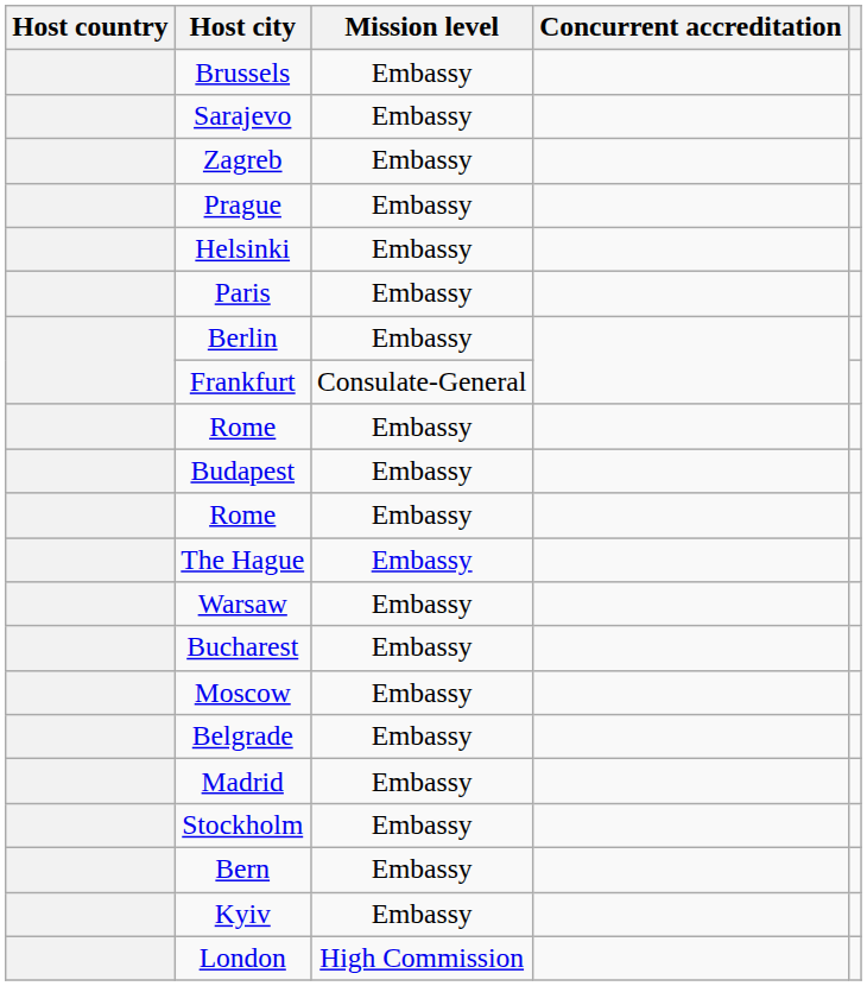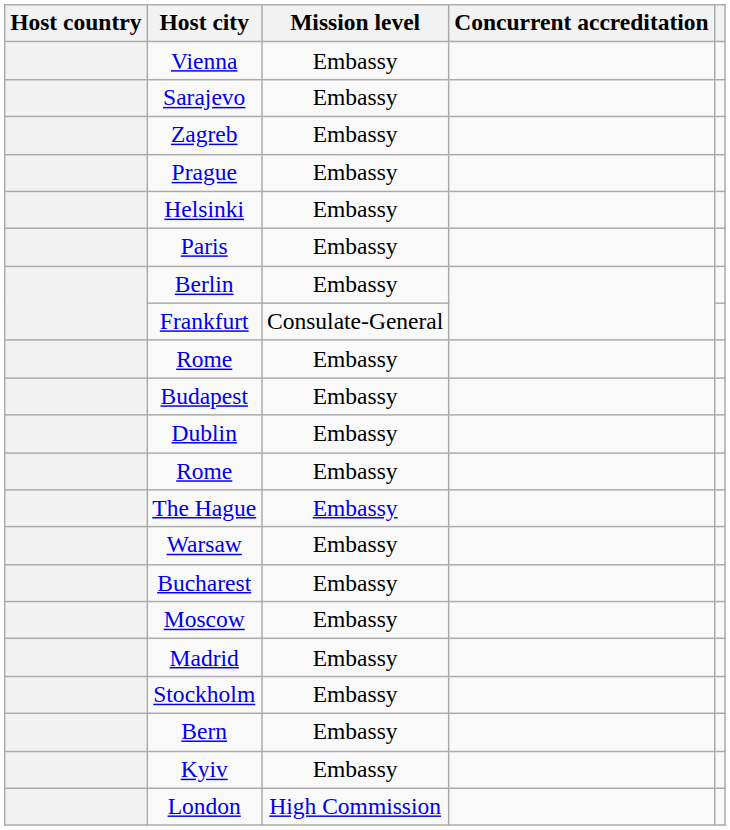 <table class="wikitable plainrowheaders" style="text-align:center;">
 <tr>
 <th scope="col">Host country</th>
 <th scope="col">Host city</th>
 <th scope="col">Mission level</th>
 <th scope="col">Concurrent accreditation</th>
 <th scope="col"></th>
 </tr>
 <tr>
 <th scope="row"></th>
-<td><a href='#'>Brussels</a></td>
+<td><a href='#'>Vienna</a></td>
 <td>Embassy</td>
 <td></td>
 <td></td>
 </tr>
 <tr>
 <th scope="row"></th>
 <td><a href='#'>Sarajevo</a></td>
 <td>Embassy</td>
 <td></td>
 <td></td>
 </tr>
 <tr>
 <th scope="row"></th>
 <td><a href='#'>Zagreb</a></td>
 <td>Embassy</td>
 <td></td>
 <td></td>
 </tr>
 <tr>
 <th scope="row"></th>
 <td><a href='#'>Prague</a></td>
 <td>Embassy</td>
 <td></td>
 <td></td>
 </tr>
 <tr>
 <th scope="row"></th>
 <td><a href='#'>Helsinki</a></td>
 <td>Embassy</td>
 <td></td>
 <td></td>
 </tr>
 <tr>
 <th scope="row"></th>
 <td><a href='#'>Paris</a></td>
 <td>Embassy</td>
 <td></td>
 <td></td>
 </tr>
 <tr>
 <th rowspan="2" scope="row"></th>
 <td><a href='#'>Berlin</a></td>
 <td>Embassy</td>
 <td rowspan="2"></td>
 <td></td>
 </tr>
 <tr>
 <td><a href='#'>Frankfurt</a></td>
 <td>Consulate-General</td>
 <td></td>
 </tr>
 <tr>
 <th scope="row"></th>
 <td><a href='#'>Rome</a></td>
 <td>Embassy</td>
 <td></td>
 <td></td>
 </tr>
 <tr>
 <th scope="row"></th>
 <td><a href='#'>Budapest</a></td>
 <td>Embassy</td>
 <td></td>
 <td></td>
 </tr>
 <tr>
 <th scope="row"></th>
+<td><a href='#'>Dublin</a></td>
+<td>Embassy</td>
+<td></td>
+<td></td>
+</tr>
+<tr>
+<th scope="row"></th>
 <td><a href='#'>Rome</a></td>
 <td>Embassy</td>
 <td></td>
 <td></td>
 </tr>
 <tr>
 <th scope="row"></th>
 <td><a href='#'>The Hague</a></td>
 <td><a href='#'>Embassy</a></td>
 <td></td>
 <td></td>
 </tr>
 <tr>
 <th scope="row"></th>
 <td><a href='#'>Warsaw</a></td>
 <td>Embassy</td>
 <td></td>
 <td></td>
 </tr>
 <tr>
 <th scope="row"></th>
 <td><a href='#'>Bucharest</a></td>
 <td>Embassy</td>
 <td></td>
 <td></td>
 </tr>
 <tr>
 <th scope="row"></th>
 <td><a href='#'>Moscow</a></td>
-<td>Embassy</td>
-<td></td>
-<td></td>
-</tr>
-<tr>
-<th scope="row"></th>
-<td><a href='#'>Belgrade</a></td>
 <td>Embassy</td>
 <td></td>
 <td></td>
 </tr>
 <tr>
 <th scope="row"></th>
 <td><a href='#'>Madrid</a></td>
 <td>Embassy</td>
 <td></td>
 <td></td>
 </tr>
 <tr>
 <th scope="row"></th>
 <td><a href='#'>Stockholm</a></td>
 <td>Embassy</td>
 <td></td>
 <td></td>
 </tr>
 <tr>
 <th scope="row"></th>
 <td><a href='#'>Bern</a></td>
 <td>Embassy</td>
 <td></td>
 <td></td>
 </tr>
 <tr>
 <th scope="row"></th>
 <td><a href='#'>Kyiv</a></td>
 <td>Embassy</td>
 <td></td>
 <td></td>
 </tr>
 <tr>
 <th scope="row"></th>
 <td><a href='#'>London</a></td>
 <td><a href='#'>High Commission</a></td>
 <td></td>
 <td></td>
 </tr>
 </table>
